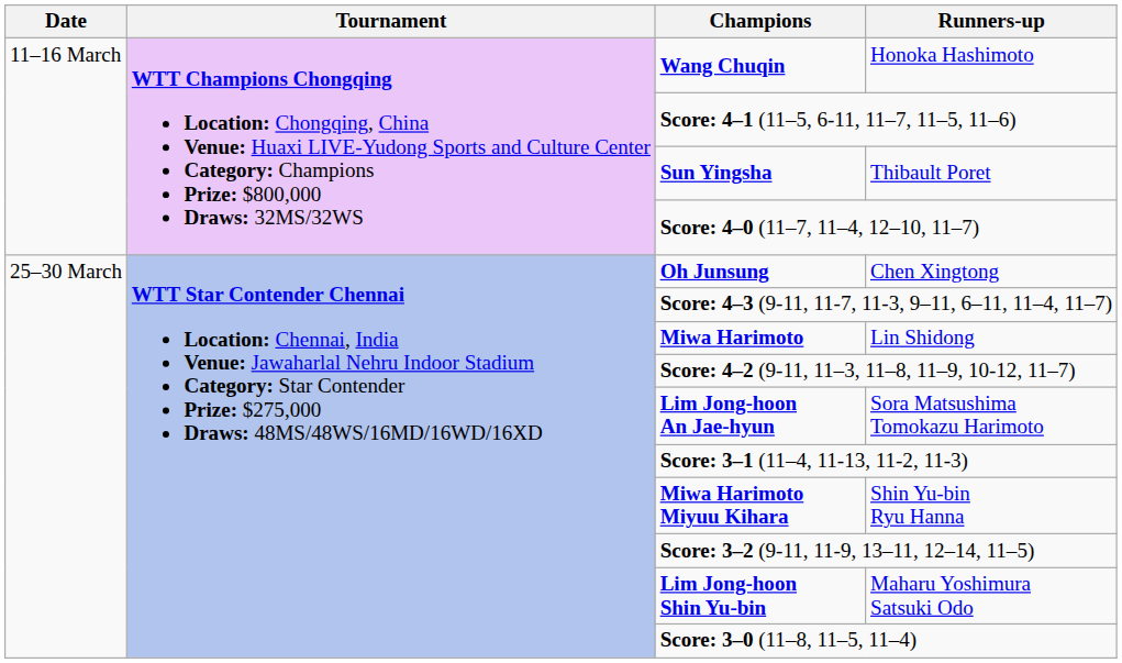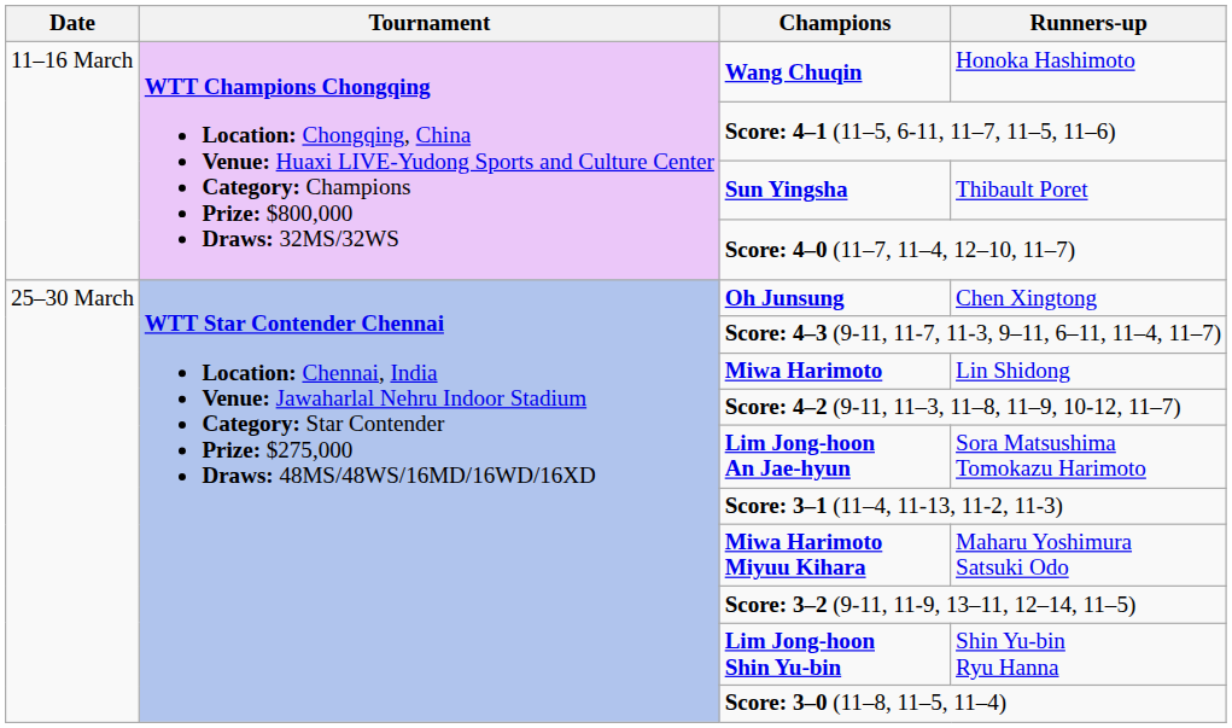 <table class="wikitable">
 <tr>
 <th scope=col>Date</th>
 <th scope=col>Tournament</th>
 <th scope=col>Champions</th>
 <th scope=col>Runners-up</th>
 </tr>
 <tr valign=top>
 <td rowspan=4>11–16 March</td>
 <td style="background:#EBC7F9;" rowspan="4"><br><strong><a href='#'>WTT Champions Chongqing</a></strong><ul><li><strong>Location:</strong> <a href='#'>Chongqing</a>, <a href='#'>China</a></li><li><strong>Venue:</strong> <a href='#'>Huaxi LIVE-Yudong Sports and Culture Center</a></li><li><strong>Category:</strong> Champions</li><li><strong>Prize:</strong> $800,000</li><li><strong>Draws:</strong> 32MS/32WS</li></ul></td>
 <td valign=middle><strong> <a href='#'>Wang Chuqin</a></strong></td>
 <td> <a href='#'>Honoka Hashimoto</a></td>
 </tr>
 <tr>
 <td colspan=2><strong>Score: 4–1</strong> (11–5, 6-11, 11–7, 11–5, 11–6)</td>
 </tr>
 <tr valign=middle>
 <td><strong> <a href='#'>Sun Yingsha</a></strong></td>
 <td> <a href='#'>Thibault Poret</a></td>
 </tr>
 <tr>
 <td colspan=2><strong>Score: 4–0</strong> (11–7, 11–4, 12–10, 11–7)</td>
 </tr>
 <tr valign=top>
 <td rowspan=10>25–30 March</td>
 <td style="background:#b0c4ed;" rowspan="10"><br><strong><a href='#'>WTT Star Contender Chennai</a></strong><ul><li><strong>Location:</strong> <a href='#'>Chennai</a>, <a href='#'>India</a></li><li><strong>Venue:</strong> <a href='#'>Jawaharlal Nehru Indoor Stadium</a></li><li><strong>Category:</strong> Star Contender</li><li><strong>Prize:</strong> $275,000</li><li><strong>Draws:</strong> 48MS/48WS/16MD/16WD/16XD</li></ul></td>
 <td><strong> <a href='#'>Oh Junsung</a></strong></td>
 <td> <a href='#'>Chen Xingtong</a></td>
 </tr>
 <tr>
 <td colspan=2><strong>Score: 4–3</strong> (9-11, 11-7, 11-3, 9–11, 6–11, 11–4, 11–7)</td>
 </tr>
 <tr valign=top>
 <td><strong> <a href='#'>Miwa Harimoto</a></strong></td>
 <td valign=middle> <a href='#'>Lin Shidong</a></td>
 </tr>
 <tr>
 <td colspan=2><strong>Score: 4–2</strong> (9-11, 11–3, 11–8, 11–9, 10-12, 11–7)</td>
 </tr>
 <tr valign=top>
 <td><strong> <a href='#'>Lim Jong-hoon</a><br> <a href='#'>An Jae-hyun</a></strong></td>
 <td> <a href='#'>Sora Matsushima</a><br> <a href='#'>Tomokazu Harimoto</a></td>
 </tr>
 <tr>
 <td colspan=2><strong>Score: 3–1</strong> (11–4, 11-13, 11-2, 11-3)</td>
 </tr>
 <tr valign=top>
 <td><strong> <a href='#'>Miwa Harimoto</a><br> <a href='#'>Miyuu Kihara</a></strong></td>
-<td> <a href='#'>Shin Yu-bin</a><br> <a href='#'>Ryu Hanna</a></td>
+<td> <a href='#'>Maharu Yoshimura</a><br> <a href='#'>Satsuki Odo</a></td>
 </tr>
 <tr>
 <td colspan=2><strong>Score: 3–2</strong> (9-11, 11-9, 13–11, 12–14, 11–5)</td>
 </tr>
 <tr valign=top>
 <td><strong> <a href='#'>Lim Jong-hoon</a><br> <a href='#'>Shin Yu-bin</a></strong></td>
-<td> <a href='#'>Maharu Yoshimura</a><br> <a href='#'>Satsuki Odo</a></td>
+<td> <a href='#'>Shin Yu-bin</a><br> <a href='#'>Ryu Hanna</a></td>
 </tr>
 <tr>
 <td colspan=2><strong>Score: 3–0</strong> (11–8, 11–5, 11–4)</td>
 </tr>
 </table>
